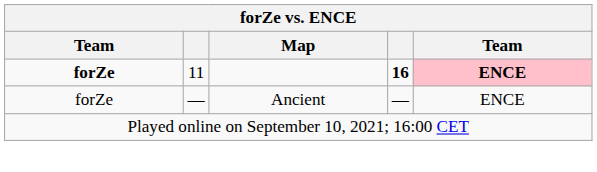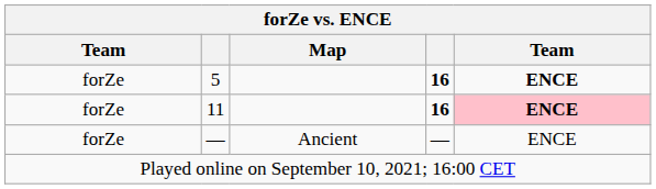 <table class="wikitable plainrowheaders" style="text-align:center;">
 <tr>
 <th scope="col" colspan="5">forZe vs. ENCE</th>
 </tr>
 <tr>
 <th scope="col" style="width:10em;">Team</th>
 <th scope="col"></th>
 <th scope="col" style="width:10em;">Map</th>
 <th scope="col"></th>
 <th scope="col" style="width:10em;">Team</th>
 </tr>
 <tr>
-<td><strong>forZe</strong></td>
+<td>forZe</td>
+<td>5</td>
+<td></td>
+<td><strong>16</strong></td>
+<td><strong>ENCE</strong></td>
+</tr>
+<tr>
+<td>forZe</td>
 <td>11</td>
 <td></td>
 <td><strong>16</strong></td>
 <td style="background: pink;"><strong>ENCE</strong></td>
 </tr>
 <tr>
 <td>forZe</td>
 <td>—</td>
 <td>Ancient</td>
 <td>—</td>
 <td>ENCE</td>
 </tr>
 <tr>
 <td colspan="5">Played online on September 10, 2021; 16:00 <a href='#'>CET</a></td>
 </tr>
 </table>
